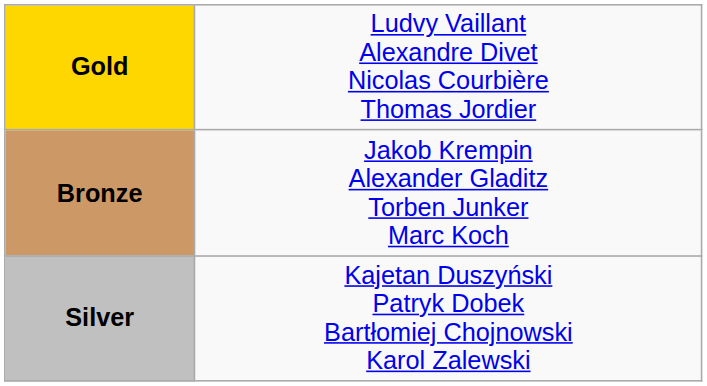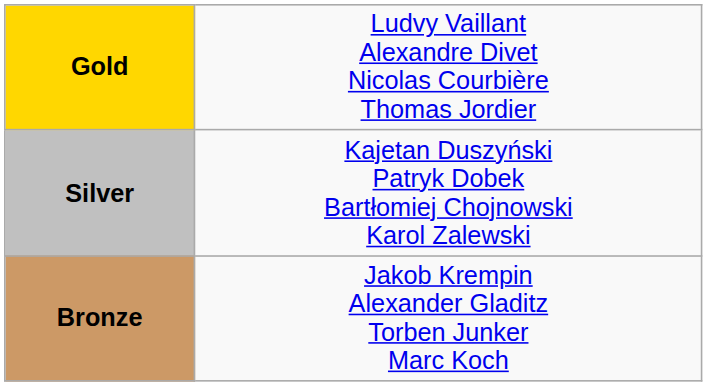 <table class="wikitable" style="text-align:center; " width="35%">
 <tr>
 <td bgcolor="gold"><strong>Gold</strong></td>
 <td><a href='#'>Ludvy Vaillant</a><br><a href='#'>Alexandre Divet</a><br><a href='#'>Nicolas Courbière</a><br><a href='#'>Thomas Jordier</a><br>  <small><em></em></small></td>
 </tr>
 <tr>
+<td bgcolor="silver"><strong>Silver</strong></td>
+<td><a href='#'>Kajetan Duszyński</a><br><a href='#'>Patryk Dobek</a><br><a href='#'>Bartłomiej Chojnowski</a><br><a href='#'>Karol Zalewski</a><br>  <small><em></em></small></td>
+</tr>
+<tr>
 <td bgcolor="CC9966"><strong>Bronze</strong></td>
 <td><a href='#'>Jakob Krempin</a><br><a href='#'>Alexander Gladitz</a><br><a href='#'>Torben Junker</a><br><a href='#'>Marc Koch</a><br>  <small><em></em></small></td>
 </tr>
-<tr>
-<td bgcolor="silver"><strong>Silver</strong></td>
-<td><a href='#'>Kajetan Duszyński</a><br><a href='#'>Patryk Dobek</a><br><a href='#'>Bartłomiej Chojnowski</a><br><a href='#'>Karol Zalewski</a><br>  <small><em></em></small></td>
-</tr>
 </table>
